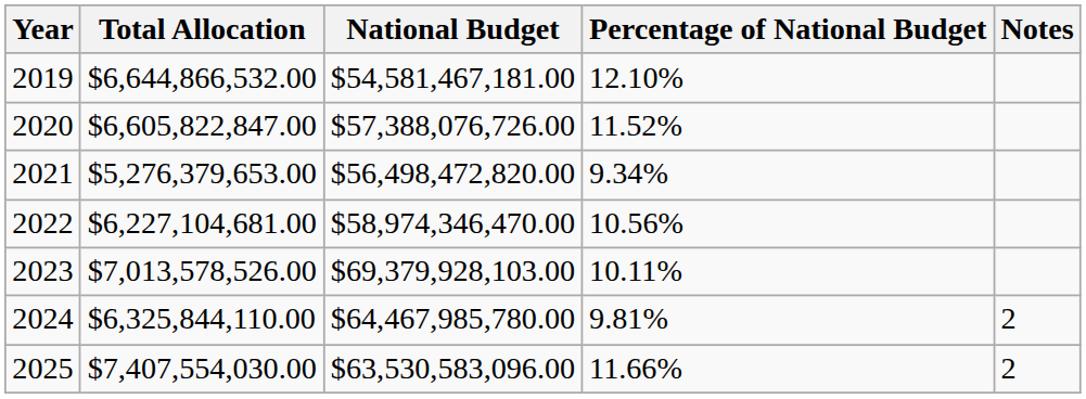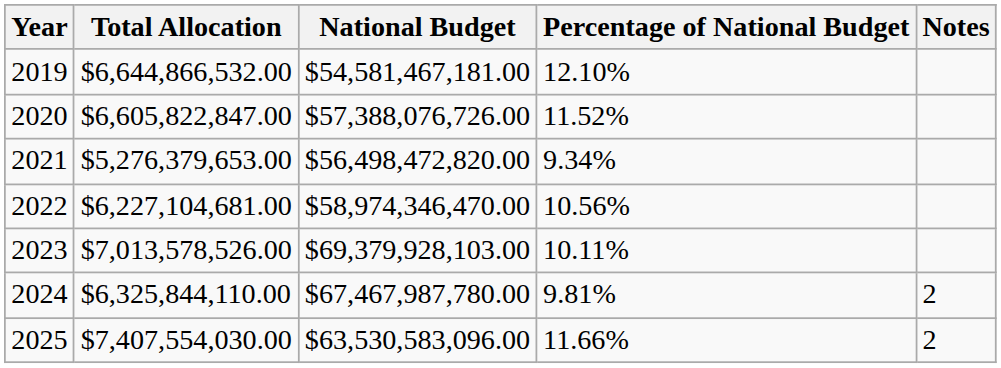 <table class="wikitable">
 <tr>
 <th>Year</th>
 <th>Total Allocation</th>
 <th>National Budget</th>
 <th>Percentage of National Budget</th>
 <th>Notes</th>
 </tr>
 <tr>
 <td>2019</td>
 <td>$6,644,866,532.00</td>
 <td>$54,581,467,181.00</td>
 <td>12.10%</td>
 <td></td>
 </tr>
 <tr>
 <td>2020</td>
 <td>$6,605,822,847.00</td>
 <td>$57,388,076,726.00</td>
 <td>11.52%</td>
 <td></td>
 </tr>
 <tr>
 <td>2021</td>
 <td>$5,276,379,653.00</td>
 <td>$56,498,472,820.00</td>
 <td>9.34%</td>
 <td></td>
 </tr>
 <tr>
 <td>2022</td>
 <td>$6,227,104,681.00</td>
 <td>$58,974,346,470.00</td>
 <td>10.56%</td>
 <td></td>
 </tr>
 <tr>
 <td>2023</td>
 <td>$7,013,578,526.00</td>
 <td>$69,379,928,103.00</td>
 <td>10.11%</td>
 <td></td>
 </tr>
 <tr>
 <td>2024</td>
 <td>$6,325,844,110.00</td>
-<td>$64,467,985,780.00</td>
+<td>$67,467,987,780.00</td>
 <td>9.81%</td>
 <td>2</td>
 </tr>
 <tr>
 <td>2025</td>
 <td>$7,407,554,030.00</td>
 <td>$63,530,583,096.00</td>
 <td>11.66%</td>
 <td>2</td>
 </tr>
 </table>
